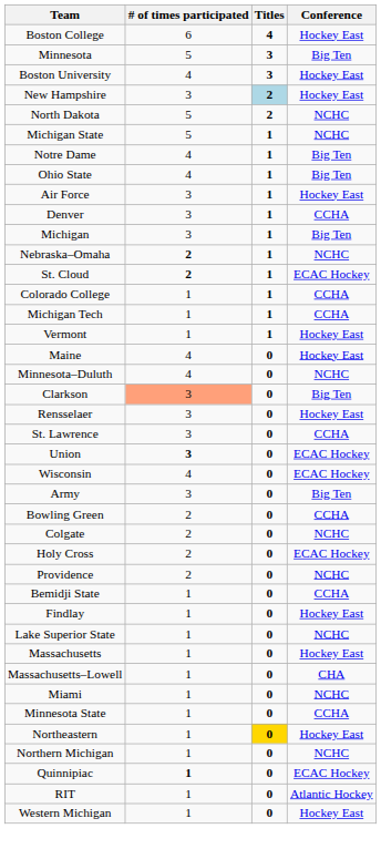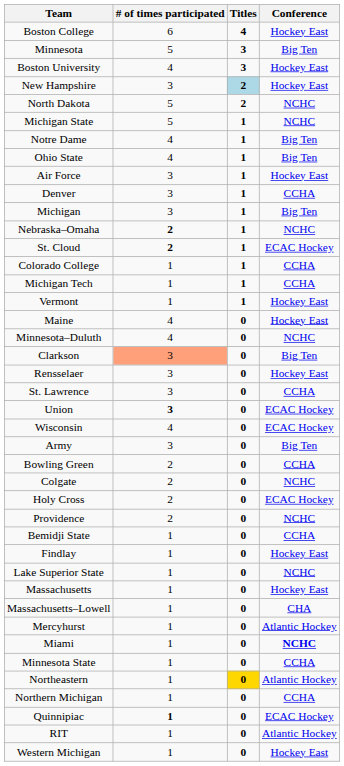 <table class="wikitable" style="text-align:center" cellpadding=2 cellspacing=2>
 <tr>
 <th>Team</th>
 <th># of times participated</th>
 <th><strong>Titles</strong></th>
 <th>Conference</th>
 </tr>
 <tr>
 <td>Boston College</td>
 <td>6</td>
 <td><strong>4</strong></td>
 <td><a href='#'>Hockey East</a></td>
 </tr>
 <tr>
 <td>Minnesota</td>
 <td>5</td>
 <td><strong>3</strong></td>
 <td><a href='#'>Big Ten</a></td>
 </tr>
 <tr>
 <td>Boston University</td>
 <td>4</td>
 <td><strong>3</strong></td>
 <td><a href='#'>Hockey East</a></td>
 </tr>
 <tr>
 <td>New Hampshire</td>
 <td>3</td>
 <td style="background: lightblue;"><strong>2</strong></td>
 <td><a href='#'>Hockey East</a></td>
 </tr>
 <tr>
 <td>North Dakota</td>
 <td>5</td>
 <td><strong>2</strong></td>
 <td><a href='#'>NCHC</a></td>
 </tr>
 <tr>
 <td>Michigan State</td>
 <td>5</td>
 <td><strong>1</strong></td>
 <td><a href='#'>NCHC</a></td>
 </tr>
 <tr>
 <td>Notre Dame</td>
 <td>4</td>
 <td><strong>1</strong></td>
 <td><a href='#'>Big Ten</a></td>
 </tr>
 <tr>
 <td>Ohio State</td>
 <td>4</td>
 <td><strong>1</strong></td>
 <td><a href='#'>Big Ten</a></td>
 </tr>
 <tr>
 <td>Air Force</td>
 <td>3</td>
 <td><strong>1</strong></td>
 <td><a href='#'>Hockey East</a></td>
 </tr>
 <tr>
 <td>Denver</td>
 <td>3</td>
 <td><strong>1</strong></td>
 <td><a href='#'>CCHA</a></td>
 </tr>
 <tr>
 <td>Michigan</td>
 <td>3</td>
 <td><strong>1</strong></td>
 <td><a href='#'>Big Ten</a></td>
 </tr>
 <tr>
 <td>Nebraska–Omaha</td>
 <td><strong>2</strong></td>
 <td><strong>1</strong></td>
 <td><a href='#'>NCHC</a></td>
 </tr>
 <tr>
 <td>St. Cloud</td>
 <td><strong>2</strong></td>
 <td><strong>1</strong></td>
 <td><a href='#'>ECAC Hockey</a></td>
 </tr>
 <tr>
 <td>Colorado College</td>
 <td>1</td>
 <td><strong>1</strong></td>
 <td><a href='#'>CCHA</a></td>
 </tr>
 <tr>
 <td>Michigan Tech</td>
 <td>1</td>
 <td><strong>1</strong></td>
 <td><a href='#'>CCHA</a></td>
 </tr>
 <tr>
 <td>Vermont</td>
 <td>1</td>
 <td><strong>1</strong></td>
 <td><a href='#'>Hockey East</a></td>
 </tr>
 <tr>
 <td>Maine</td>
 <td>4</td>
 <td><strong>0</strong></td>
 <td><a href='#'>Hockey East</a></td>
 </tr>
 <tr>
 <td>Minnesota–Duluth</td>
 <td>4</td>
 <td><strong>0</strong></td>
 <td><a href='#'>NCHC</a></td>
 </tr>
 <tr>
 <td>Clarkson</td>
 <td style="background: lightsalmon;">3</td>
 <td><strong>0</strong></td>
 <td><a href='#'>Big Ten</a></td>
 </tr>
 <tr>
 <td>Rensselaer</td>
 <td>3</td>
 <td><strong>0</strong></td>
 <td><a href='#'>Hockey East</a></td>
 </tr>
 <tr>
 <td>St. Lawrence</td>
 <td>3</td>
 <td><strong>0</strong></td>
 <td><a href='#'>CCHA</a></td>
 </tr>
 <tr>
 <td>Union</td>
 <td><strong>3</strong></td>
 <td><strong>0</strong></td>
 <td><a href='#'>ECAC Hockey</a></td>
 </tr>
 <tr>
 <td>Wisconsin</td>
 <td>4</td>
 <td><strong>0</strong></td>
 <td><a href='#'>ECAC Hockey</a></td>
 </tr>
 <tr>
 <td>Army</td>
 <td>3</td>
 <td><strong>0</strong></td>
 <td><a href='#'>Big Ten</a></td>
 </tr>
 <tr>
 <td>Bowling Green</td>
 <td>2</td>
 <td><strong>0</strong></td>
 <td><a href='#'>CCHA</a></td>
 </tr>
 <tr>
 <td>Colgate</td>
 <td>2</td>
 <td><strong>0</strong></td>
 <td><a href='#'>NCHC</a></td>
 </tr>
 <tr>
 <td>Holy Cross</td>
 <td>2</td>
 <td><strong>0</strong></td>
 <td><a href='#'>ECAC Hockey</a></td>
 </tr>
 <tr>
 <td>Providence</td>
 <td>2</td>
 <td><strong>0</strong></td>
 <td><a href='#'>NCHC</a></td>
 </tr>
 <tr>
 <td>Bemidji State</td>
 <td>1</td>
 <td><strong>0</strong></td>
 <td><a href='#'>CCHA</a></td>
 </tr>
 <tr>
 <td>Findlay</td>
 <td>1</td>
 <td><strong>0</strong></td>
 <td><a href='#'>Hockey East</a></td>
 </tr>
 <tr>
 <td>Lake Superior State</td>
 <td>1</td>
 <td><strong>0</strong></td>
 <td><a href='#'>NCHC</a></td>
 </tr>
 <tr>
 <td>Massachusetts</td>
 <td>1</td>
 <td><strong>0</strong></td>
 <td><a href='#'>Hockey East</a></td>
 </tr>
 <tr>
 <td>Massachusetts–Lowell</td>
 <td>1</td>
 <td><strong>0</strong></td>
 <td><a href='#'>CHA</a></td>
 </tr>
 <tr>
+<td>Mercyhurst</td>
+<td>1</td>
+<td><strong>0</strong></td>
+<td><a href='#'>Atlantic Hockey</a></td>
+</tr>
+<tr>
 <td>Miami</td>
 <td>1</td>
 <td><strong>0</strong></td>
-<td><a href='#'>NCHC</a></td>
+<td><strong><a href='#'>NCHC</a></strong></td>
 </tr>
 <tr>
 <td>Minnesota State</td>
 <td>1</td>
 <td><strong>0</strong></td>
 <td><a href='#'>CCHA</a></td>
 </tr>
 <tr>
 <td>Northeastern</td>
 <td>1</td>
 <td style="background: gold;"><strong>0</strong></td>
-<td><a href='#'>Hockey East</a></td>
+<td><a href='#'>Atlantic Hockey</a></td>
 </tr>
 <tr>
 <td>Northern Michigan</td>
 <td>1</td>
 <td><strong>0</strong></td>
-<td><a href='#'>NCHC</a></td>
+<td><a href='#'>CCHA</a></td>
 </tr>
 <tr>
 <td>Quinnipiac</td>
 <td><strong>1</strong></td>
 <td><strong>0</strong></td>
 <td><a href='#'>ECAC Hockey</a></td>
 </tr>
 <tr>
 <td>RIT</td>
 <td>1</td>
 <td><strong>0</strong></td>
 <td><a href='#'>Atlantic Hockey</a></td>
 </tr>
 <tr>
 <td>Western Michigan</td>
 <td>1</td>
 <td><strong>0</strong></td>
 <td><a href='#'>Hockey East</a></td>
 </tr>
 </table>
